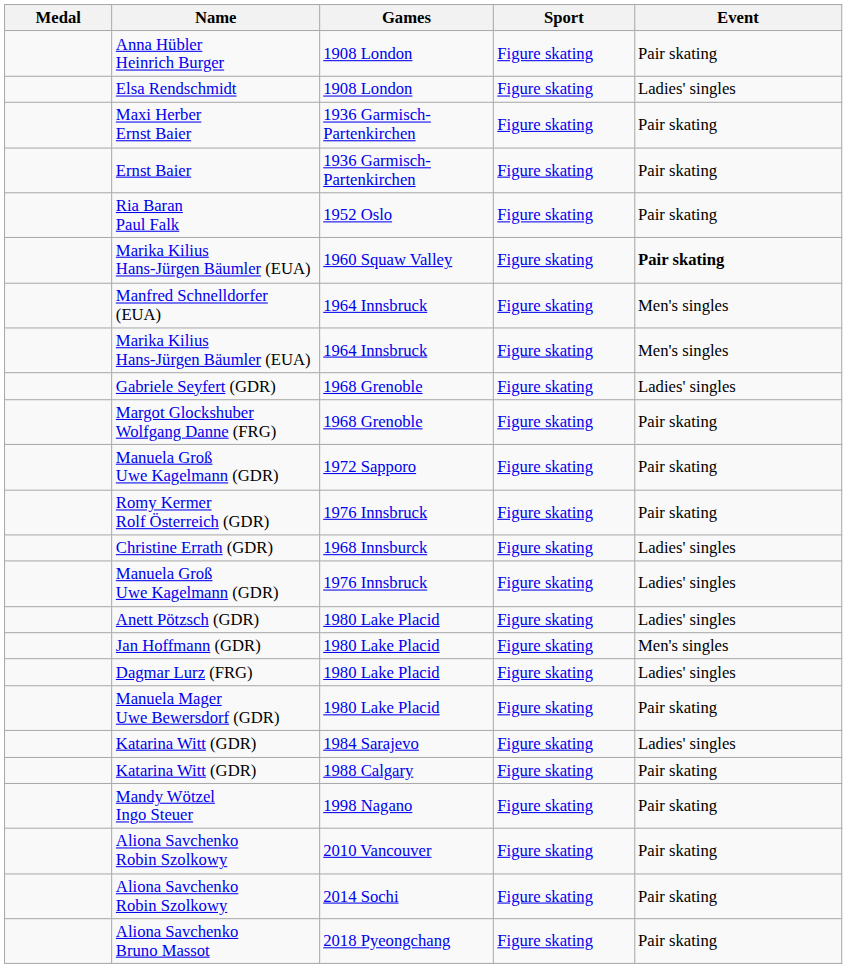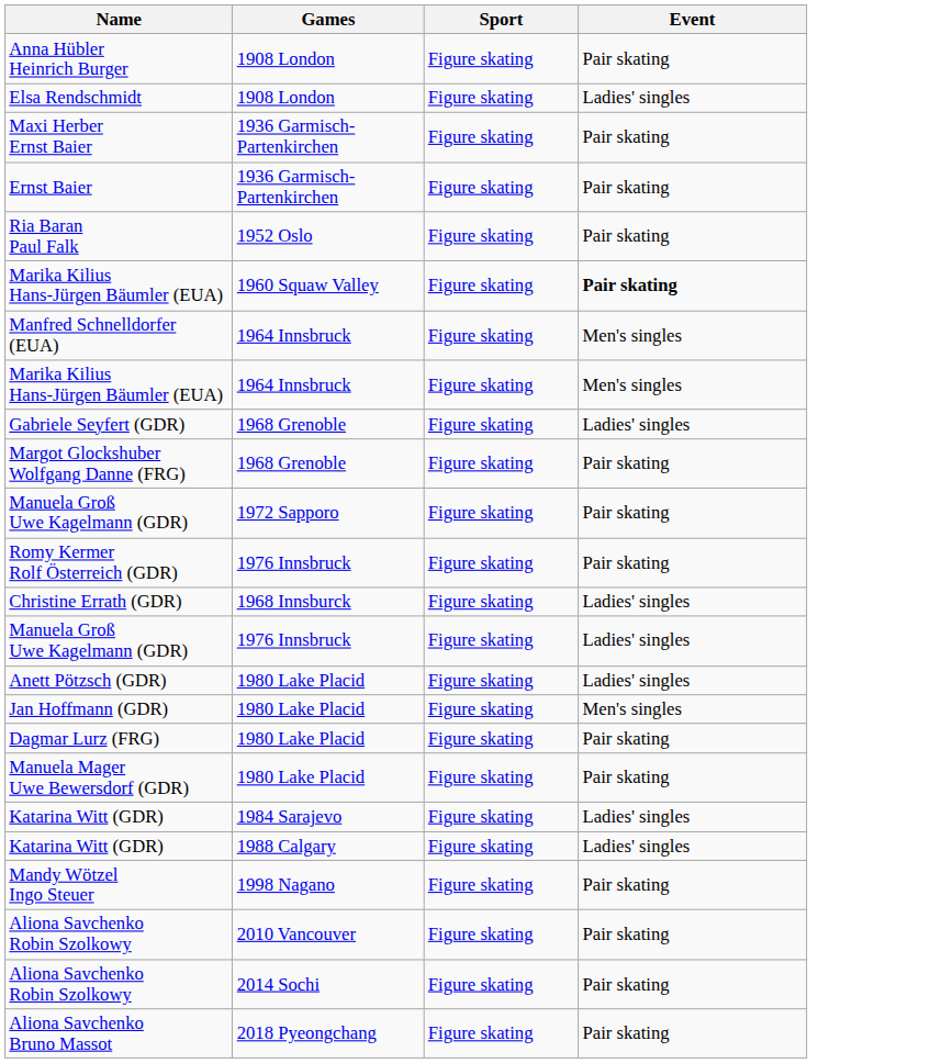 <table class="wikitable sortable">
 <tr>
-<th style="width:6em">Medal</th>
 <th style="width:12em">Name</th>
 <th style="width:10em">Games</th>
 <th style="width:8em">Sport</th>
 <th style="width:12em">Event</th>
 </tr>
 <tr>
-<td></td>
 <td><a href='#'>Anna Hübler</a><br><a href='#'>Heinrich Burger</a></td>
 <td> <a href='#'>1908 London</a></td>
 <td> <a href='#'>Figure skating</a></td>
 <td>Pair skating</td>
 </tr>
 <tr>
-<td></td>
 <td><a href='#'>Elsa Rendschmidt</a></td>
 <td> <a href='#'>1908 London</a></td>
 <td> <a href='#'>Figure skating</a></td>
 <td>Ladies' singles</td>
 </tr>
 <tr>
-<td></td>
 <td><a href='#'>Maxi Herber</a><br><a href='#'>Ernst Baier</a></td>
 <td> <a href='#'>1936 Garmisch-Partenkirchen</a></td>
 <td> <a href='#'>Figure skating</a></td>
 <td>Pair skating</td>
 </tr>
 <tr>
-<td></td>
 <td><a href='#'>Ernst Baier</a></td>
 <td> <a href='#'>1936 Garmisch-Partenkirchen</a></td>
 <td> <a href='#'>Figure skating</a></td>
 <td>Pair skating</td>
 </tr>
 <tr>
-<td></td>
 <td><a href='#'>Ria Baran</a><br><a href='#'>Paul Falk</a></td>
 <td> <a href='#'>1952 Oslo</a></td>
 <td> <a href='#'>Figure skating</a></td>
 <td>Pair skating</td>
 </tr>
 <tr>
-<td></td>
 <td><a href='#'>Marika Kilius</a><br><a href='#'>Hans-Jürgen Bäumler</a> (EUA)</td>
 <td> <a href='#'>1960 Squaw Valley</a></td>
 <td> <a href='#'>Figure skating</a></td>
 <td><strong>Pair skating</strong></td>
 </tr>
 <tr>
-<td></td>
 <td><a href='#'>Manfred Schnelldorfer</a> (EUA)</td>
 <td> <a href='#'>1964 Innsbruck</a></td>
 <td> <a href='#'>Figure skating</a></td>
 <td>Men's singles</td>
 </tr>
 <tr>
-<td></td>
 <td><a href='#'>Marika Kilius</a><br><a href='#'>Hans-Jürgen Bäumler</a> (EUA)</td>
 <td> <a href='#'>1964 Innsbruck</a></td>
 <td> <a href='#'>Figure skating</a></td>
 <td>Men's singles</td>
 </tr>
 <tr>
-<td></td>
 <td><a href='#'>Gabriele Seyfert</a> (GDR)</td>
 <td> <a href='#'>1968 Grenoble</a></td>
 <td> <a href='#'>Figure skating</a></td>
 <td>Ladies' singles</td>
 </tr>
 <tr>
-<td></td>
 <td><a href='#'>Margot Glockshuber</a><br><a href='#'>Wolfgang Danne</a> (FRG)</td>
 <td> <a href='#'>1968 Grenoble</a></td>
 <td> <a href='#'>Figure skating</a></td>
 <td>Pair skating</td>
 </tr>
 <tr>
-<td></td>
 <td><a href='#'>Manuela Groß</a><br><a href='#'>Uwe Kagelmann</a> (GDR)</td>
 <td> <a href='#'>1972 Sapporo</a></td>
 <td> <a href='#'>Figure skating</a></td>
 <td>Pair skating</td>
 </tr>
 <tr>
-<td></td>
 <td><a href='#'>Romy Kermer</a><br><a href='#'>Rolf Österreich</a> (GDR)</td>
 <td> <a href='#'>1976 Innsbruck</a></td>
 <td> <a href='#'>Figure skating</a></td>
 <td>Pair skating</td>
 </tr>
 <tr>
-<td></td>
 <td><a href='#'>Christine Errath</a> (GDR)</td>
 <td> <a href='#'>1968 Innsburck</a></td>
 <td> <a href='#'>Figure skating</a></td>
 <td>Ladies' singles</td>
 </tr>
 <tr>
-<td></td>
 <td><a href='#'>Manuela Groß</a><br><a href='#'>Uwe Kagelmann</a> (GDR)</td>
 <td> <a href='#'>1976 Innsbruck</a></td>
 <td> <a href='#'>Figure skating</a></td>
 <td>Ladies' singles</td>
 </tr>
 <tr>
-<td></td>
 <td><a href='#'>Anett Pötzsch</a> (GDR)</td>
 <td> <a href='#'>1980 Lake Placid</a></td>
 <td> <a href='#'>Figure skating</a></td>
 <td>Ladies' singles</td>
 </tr>
 <tr>
-<td></td>
 <td><a href='#'>Jan Hoffmann</a> (GDR)</td>
 <td> <a href='#'>1980 Lake Placid</a></td>
 <td> <a href='#'>Figure skating</a></td>
 <td>Men's singles</td>
 </tr>
 <tr>
-<td></td>
 <td><a href='#'>Dagmar Lurz</a> (FRG)</td>
 <td> <a href='#'>1980 Lake Placid</a></td>
 <td> <a href='#'>Figure skating</a></td>
-<td>Ladies' singles</td>
+<td>Pair skating</td>
 </tr>
 <tr>
-<td></td>
 <td><a href='#'>Manuela Mager</a><br><a href='#'>Uwe Bewersdorf</a> (GDR)</td>
 <td> <a href='#'>1980 Lake Placid</a></td>
 <td> <a href='#'>Figure skating</a></td>
 <td>Pair skating</td>
 </tr>
 <tr>
-<td></td>
 <td><a href='#'>Katarina Witt</a> (GDR)</td>
 <td> <a href='#'>1984 Sarajevo</a></td>
 <td> <a href='#'>Figure skating</a></td>
 <td>Ladies' singles</td>
 </tr>
 <tr>
-<td></td>
 <td><a href='#'>Katarina Witt</a> (GDR)</td>
 <td> <a href='#'>1988 Calgary</a></td>
 <td> <a href='#'>Figure skating</a></td>
-<td>Pair skating</td>
+<td>Ladies' singles</td>
 </tr>
 <tr>
-<td></td>
 <td><a href='#'>Mandy Wötzel</a><br><a href='#'>Ingo Steuer</a></td>
 <td> <a href='#'>1998 Nagano</a></td>
 <td> <a href='#'>Figure skating</a></td>
 <td>Pair skating</td>
 </tr>
 <tr>
-<td></td>
 <td><a href='#'>Aliona Savchenko</a><br><a href='#'>Robin Szolkowy</a></td>
 <td> <a href='#'>2010 Vancouver</a></td>
 <td> <a href='#'>Figure skating</a></td>
 <td>Pair skating</td>
 </tr>
 <tr>
-<td></td>
 <td><a href='#'>Aliona Savchenko</a><br><a href='#'>Robin Szolkowy</a></td>
 <td> <a href='#'>2014 Sochi</a></td>
 <td> <a href='#'>Figure skating</a></td>
 <td>Pair skating</td>
 </tr>
 <tr>
-<td></td>
 <td><a href='#'>Aliona Savchenko</a><br><a href='#'>Bruno Massot</a></td>
 <td> <a href='#'>2018 Pyeongchang</a></td>
 <td> <a href='#'>Figure skating</a></td>
 <td>Pair skating</td>
 </tr>
 </table>
